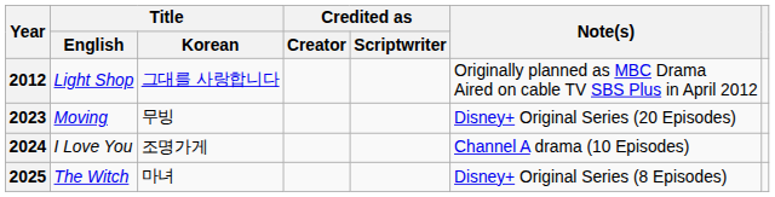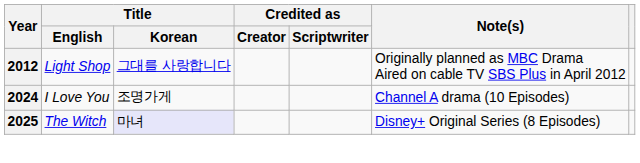 <table class="wikitable plainrowheaders sortable">
 <tr>
 <th scope="col" rowspan="2">Year</th>
 <th scope="col" colspan="2">Title</th>
 <th scope="col" colspan="2">Credited as</th>
 <th rowspan="2">Note(s)</th>
 <th rowspan="2" scope="col" class="unsortable"></th>
 </tr>
 <tr>
 <th>English</th>
 <th>Korean</th>
 <th>Creator</th>
 <th>Scriptwriter</th>
 </tr>
 <tr>
 <th scope="row">2012</th>
 <td><em><a href='#'>Light Shop</a></em></td>
 <td><a href='#'>그대를 사랑합니다</a></td>
 <td></td>
 <td></td>
 <td>Originally planned as <a href='#'>MBC</a> Drama<br>Aired on cable TV <a href='#'>SBS Plus</a> in April 2012</td>
 <td></td>
 </tr>
 <tr>
-<th scope="row">2023</th>
-<td><em><a href='#'>Moving</a></em></td>
-<td>무빙</td>
-<td></td>
-<td></td>
-<td><a href='#'>Disney+</a> Original Series (20 Episodes)</td>
-<td></td>
-</tr>
-<tr>
 <th scope="row">2024</th>
 <td><em>I Love You</em></td>
 <td>조명가게</td>
 <td></td>
 <td></td>
 <td><a href='#'>Channel A</a> drama (10 Episodes)</td>
 <td></td>
 </tr>
 <tr>
 <th scope="row">2025</th>
 <td><em><a href='#'>The Witch</a></em></td>
-<td>마녀</td>
+<td style="background: lavender;">마녀</td>
 <td></td>
 <td></td>
 <td><a href='#'>Disney+</a> Original Series (8 Episodes)</td>
 <td></td>
 </tr>
 </table>
